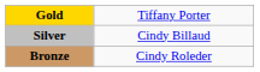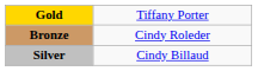 <table class="wikitable" style=" text-align:center; " width="35%">
 <tr>
 <td bgcolor="gold"><strong>Gold</strong></td>
 <td><a href='#'>Tiffany Porter</a><br>  <small><em></em></small></td>
 </tr>
 <tr>
+<td bgcolor="CC9966"><strong>Bronze</strong></td>
+<td><a href='#'>Cindy Roleder</a><br>  <small><em></em></small></td>
+</tr>
+<tr>
 <td bgcolor="silver"><strong>Silver</strong></td>
 <td><a href='#'>Cindy Billaud</a><br>  <small><em></em></small></td>
 </tr>
-<tr>
-<td bgcolor="CC9966"><strong>Bronze</strong></td>
-<td><a href='#'>Cindy Roleder</a><br>  <small><em></em></small></td>
-</tr>
 </table>
